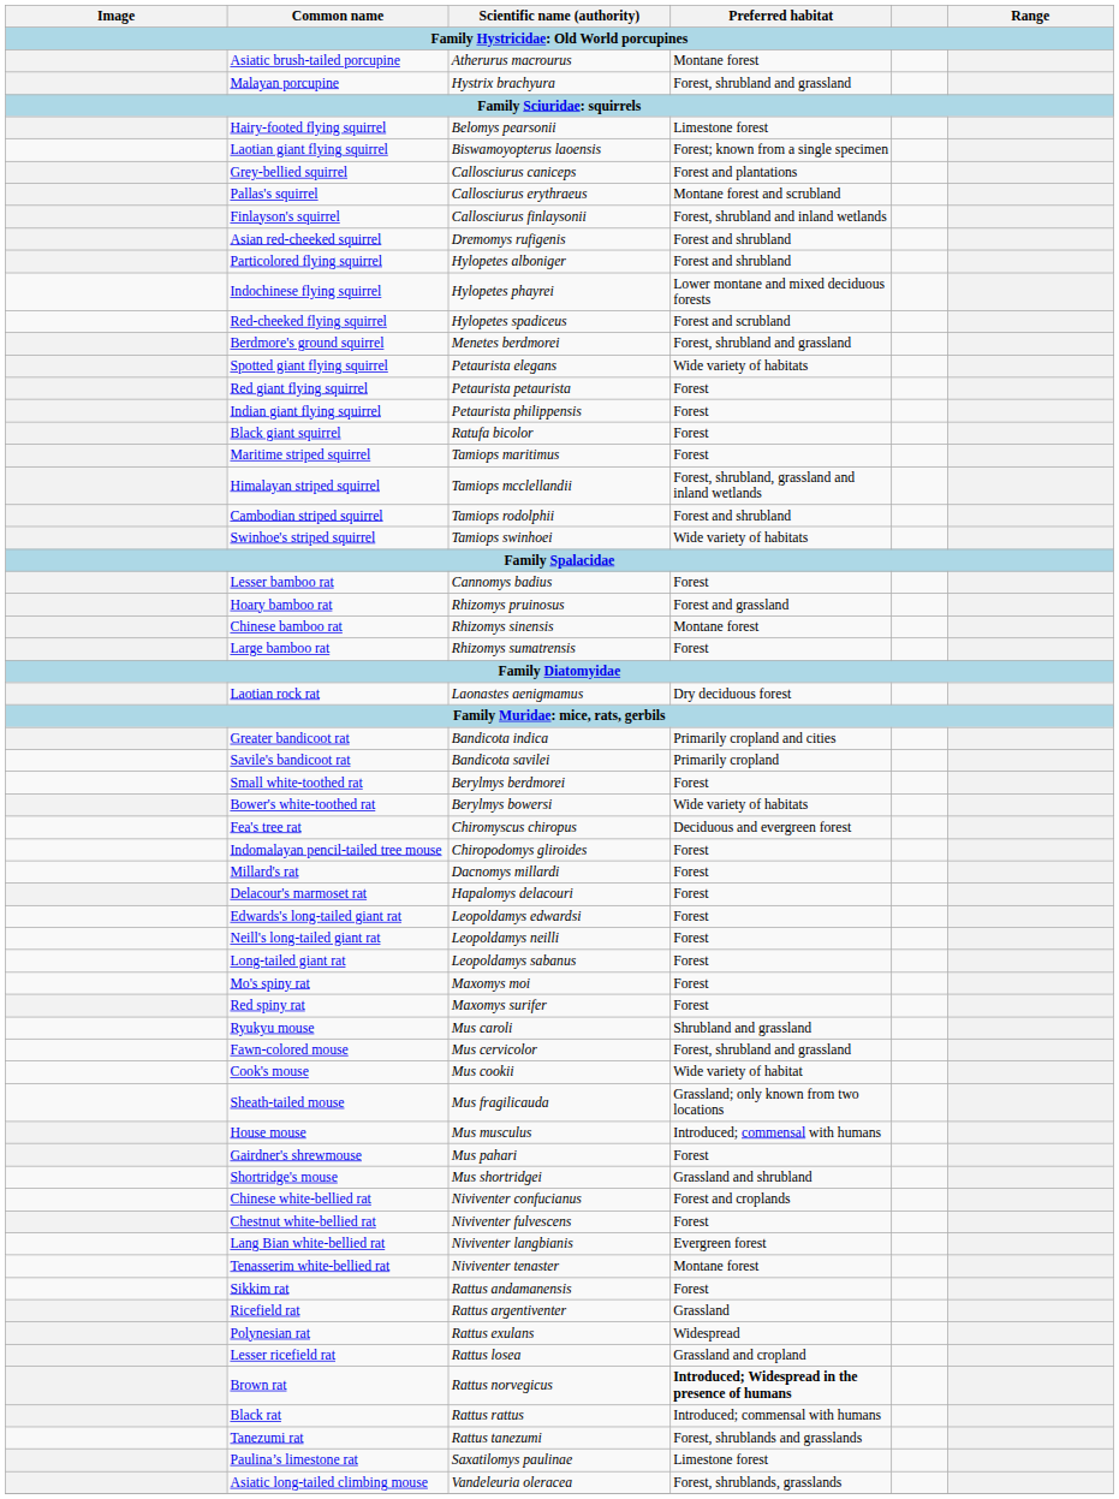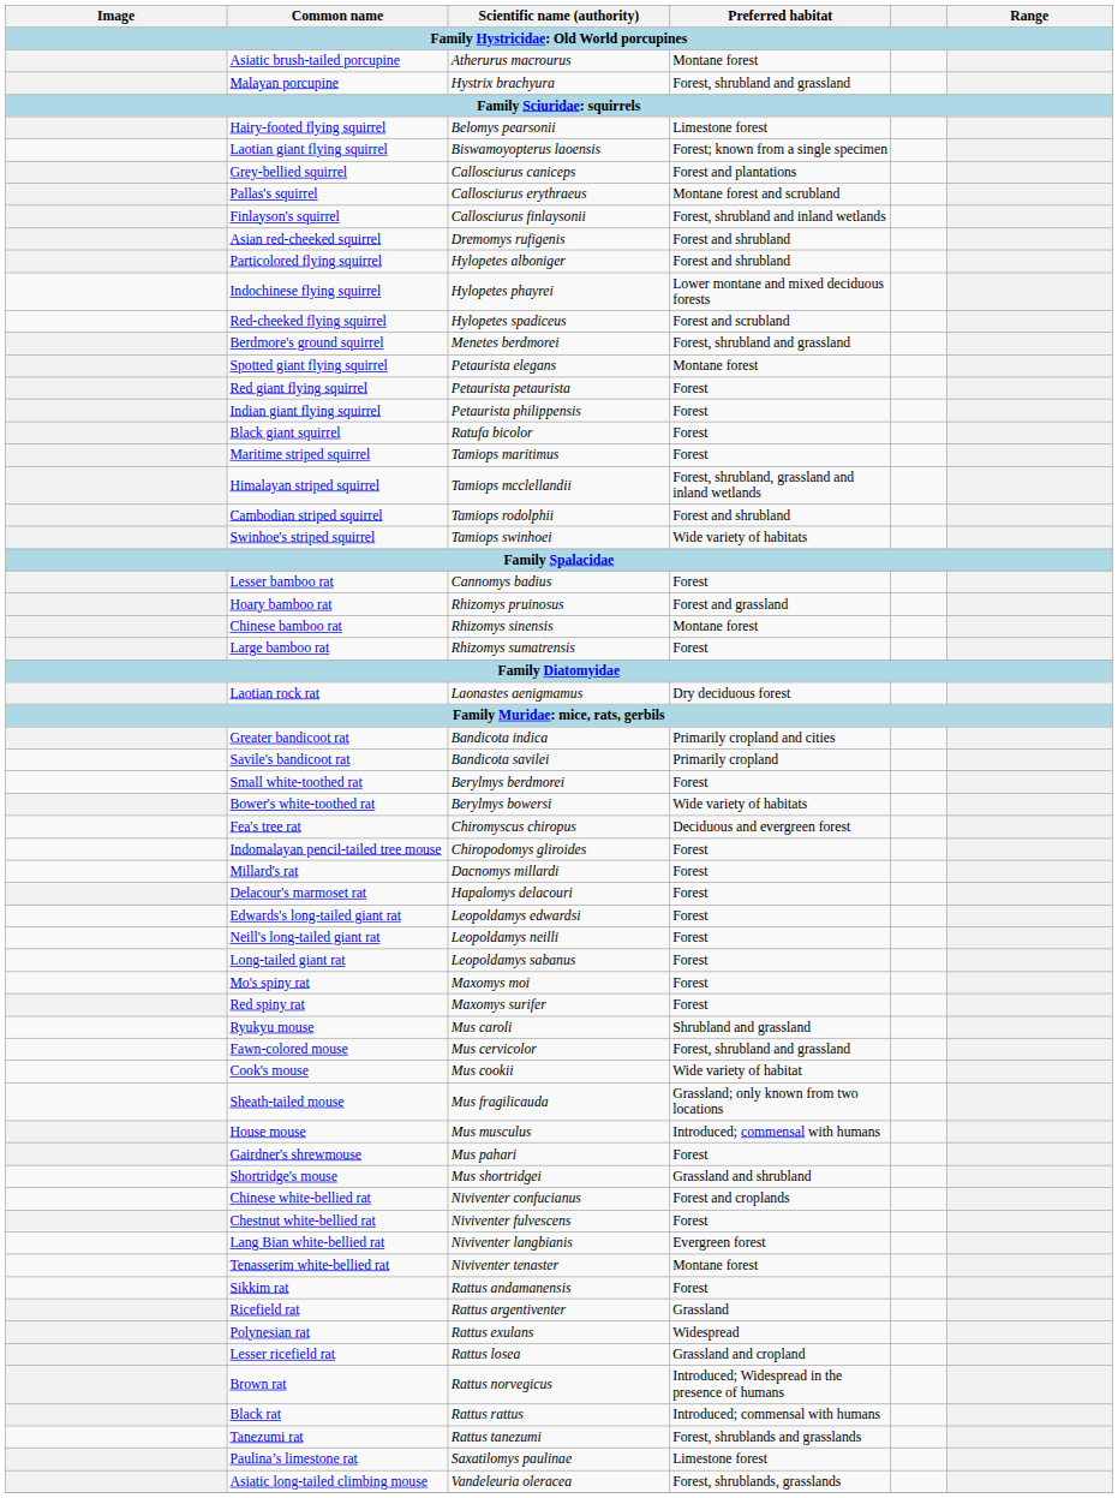 <table width=100% class="wikitable unsortable plainrowheaders">
 <tr>
 <th width="20%" style="text-align: center;">Image</th>
 <th width="20%">Common name</th>
 <th width="20%">Scientific name (authority)</th>
 <th width="20%">Preferred habitat</th>
 <th width="5%"></th>
 <th width="15%">Range</th>
 </tr>
 <tr>
 <td style="text-align:center;background:lightblue;" colspan=6><strong>Family <a href='#'>Hystricidae</a>: Old World porcupines</strong></td>
 </tr>
 <tr>
 <th style="text-align: center;"></th>
 <td><a href='#'>Asiatic brush-tailed porcupine</a></td>
 <td><em>Atherurus macrourus</em><br></td>
 <td>Montane forest</td>
 <td><br></td>
 <th style="text-align: center;"></th>
 </tr>
 <tr>
 <th style="text-align: center;"></th>
 <td><a href='#'>Malayan porcupine</a></td>
 <td><em>Hystrix brachyura</em><br></td>
 <td>Forest, shrubland and grassland</td>
 <td><br></td>
 <th style="text-align: center;"></th>
 </tr>
 <tr>
 <td style="text-align:center;background:lightblue;" colspan=6><strong>Family <a href='#'>Sciuridae</a>: squirrels</strong></td>
 </tr>
 <tr>
 <th style="text-align: center;"></th>
 <td><a href='#'>Hairy-footed flying squirrel</a></td>
 <td><em>Belomys pearsonii</em><br></td>
 <td>Limestone forest</td>
 <td><br></td>
 <th style="text-align: center;"></th>
 </tr>
 <tr>
 <td></td>
 <td><a href='#'>Laotian giant flying squirrel</a></td>
 <td><em>Biswamoyopterus laoensis</em><br></td>
 <td>Forest; known from a single specimen</td>
 <td><br></td>
 <th style="text-align: center;"></th>
 </tr>
 <tr>
 <th style="text-align: center;"></th>
 <td><a href='#'>Grey-bellied squirrel</a></td>
 <td><em>Callosciurus caniceps</em><br></td>
 <td>Forest and plantations</td>
 <td><br></td>
 <th style="text-align: center;"></th>
 </tr>
 <tr>
 <th style="text-align: center;"></th>
 <td><a href='#'>Pallas's squirrel</a></td>
 <td><em>Callosciurus erythraeus</em><br></td>
 <td>Montane forest and scrubland</td>
 <td><br></td>
 <th style="text-align: center;"></th>
 </tr>
 <tr>
 <th style="text-align: center;"></th>
 <td><a href='#'>Finlayson's squirrel</a></td>
 <td><em>Callosciurus finlaysonii</em><br></td>
 <td>Forest, shrubland and inland wetlands</td>
 <td><br></td>
 <th style="text-align: center;"></th>
 </tr>
 <tr>
 <th style="text-align: center;"></th>
 <td><a href='#'>Asian red-cheeked squirrel</a></td>
 <td><em>Dremomys rufigenis</em><br></td>
 <td>Forest and shrubland</td>
 <td><br></td>
 <th style="text-align: center;"></th>
 </tr>
 <tr>
 <th style="text-align: center;"></th>
 <td><a href='#'>Particolored flying squirrel</a></td>
 <td><em>Hylopetes alboniger</em><br></td>
 <td>Forest and shrubland</td>
 <td><br></td>
 <th style="text-align: center;"></th>
 </tr>
 <tr>
 <td></td>
 <td><a href='#'>Indochinese flying squirrel</a></td>
 <td><em>Hylopetes phayrei</em><br></td>
 <td>Lower montane and mixed deciduous forests</td>
 <td><br></td>
 <th style="text-align: center;"></th>
 </tr>
 <tr>
 <td></td>
 <td><a href='#'>Red-cheeked flying squirrel</a></td>
 <td><em>Hylopetes spadiceus</em><br></td>
 <td>Forest and scrubland</td>
 <td><br></td>
 <th style="text-align: center;"></th>
 </tr>
 <tr>
 <th style="text-align: center;"></th>
 <td><a href='#'>Berdmore's ground squirrel</a></td>
 <td><em>Menetes berdmorei</em><br></td>
 <td>Forest, shrubland and grassland</td>
 <td><br></td>
 <th style="text-align: center;"></th>
 </tr>
 <tr>
 <th style="text-align: center;"></th>
 <td><a href='#'>Spotted giant flying squirrel</a></td>
 <td><em>Petaurista elegans</em><br></td>
-<td>Wide variety of habitats</td>
+<td>Montane forest</td>
 <td><br></td>
 <th style="text-align: center;"></th>
 </tr>
 <tr>
 <th style="text-align: center;"></th>
 <td><a href='#'>Red giant flying squirrel</a></td>
 <td><em>Petaurista petaurista</em><br></td>
 <td>Forest</td>
 <td><br></td>
 <th style="text-align: center;"></th>
 </tr>
 <tr>
 <th style="text-align: center;"></th>
 <td><a href='#'>Indian giant flying squirrel</a></td>
 <td><em>Petaurista philippensis</em><br></td>
 <td>Forest</td>
 <td><br></td>
 <th style="text-align: center;"></th>
 </tr>
 <tr>
 <th style="text-align: center;"></th>
 <td><a href='#'>Black giant squirrel</a></td>
 <td><em>Ratufa bicolor</em><br></td>
 <td>Forest</td>
 <td><br></td>
 <th style="text-align: center;"></th>
 </tr>
 <tr>
 <th style="text-align: center;"></th>
 <td><a href='#'>Maritime striped squirrel</a></td>
 <td><em>Tamiops maritimus</em><br></td>
 <td>Forest</td>
 <td><br></td>
 <th style="text-align: center;"></th>
 </tr>
 <tr>
 <th style="text-align: center;"></th>
 <td><a href='#'>Himalayan striped squirrel</a></td>
 <td><em>Tamiops mcclellandii</em><br></td>
 <td>Forest, shrubland, grassland and inland wetlands</td>
 <td><br></td>
 <th style="text-align: center;"></th>
 </tr>
 <tr>
 <th style="text-align: center;"></th>
 <td><a href='#'>Cambodian striped squirrel</a></td>
 <td><em>Tamiops rodolphii</em><br></td>
 <td>Forest and shrubland</td>
 <td><br></td>
 <th style="text-align: center;"></th>
 </tr>
 <tr>
 <th style="text-align: center;"></th>
 <td><a href='#'>Swinhoe's striped squirrel</a></td>
 <td><em>Tamiops swinhoei</em><br></td>
 <td>Wide variety of habitats</td>
 <td><br></td>
 <th style="text-align: center;"></th>
 </tr>
 <tr>
 <td style="text-align:center;background:lightblue;" colspan=6><strong>Family <a href='#'>Spalacidae</a></strong></td>
 </tr>
 <tr>
 <th style="text-align: center;"></th>
 <td><a href='#'>Lesser bamboo rat</a></td>
 <td><em>Cannomys badius</em><br></td>
 <td>Forest</td>
 <td><br></td>
 <th style="text-align: center;"></th>
 </tr>
 <tr>
 <th style="text-align: center;"></th>
 <td><a href='#'>Hoary bamboo rat</a></td>
 <td><em>Rhizomys pruinosus</em><br></td>
 <td>Forest and grassland</td>
 <td><br></td>
 <th style="text-align: center;"></th>
 </tr>
 <tr>
 <th style="text-align: center;"></th>
 <td><a href='#'>Chinese bamboo rat</a></td>
 <td><em>Rhizomys sinensis</em><br></td>
 <td>Montane forest</td>
 <td><br></td>
 <th style="text-align: center;"></th>
 </tr>
 <tr>
 <th style="text-align: center;"></th>
 <td><a href='#'>Large bamboo rat</a></td>
 <td><em>Rhizomys sumatrensis</em><br></td>
 <td>Forest</td>
 <td><br></td>
 <th style="text-align: center;"></th>
 </tr>
 <tr>
 <td style="text-align:center;background:lightblue;" colspan=6><strong>Family <a href='#'>Diatomyidae</a></strong></td>
 </tr>
 <tr>
 <th style="text-align: center;"></th>
 <td><a href='#'>Laotian rock rat</a></td>
 <td><em>Laonastes aenigmamus</em><br></td>
 <td>Dry deciduous forest</td>
 <td><br></td>
 <th style="text-align: center;"></th>
 </tr>
 <tr>
 <td style="text-align:center;background:lightblue;" colspan=6><strong>Family <a href='#'>Muridae</a>: mice, rats, gerbils</strong></td>
 </tr>
 <tr>
 <th style="text-align: center;"></th>
 <td><a href='#'>Greater bandicoot rat</a></td>
 <td><em>Bandicota indica</em><br></td>
 <td>Primarily cropland and cities</td>
 <td><br></td>
 <th style="text-align: center;"></th>
 </tr>
 <tr>
 <td></td>
 <td><a href='#'>Savile's bandicoot rat</a></td>
 <td><em>Bandicota savilei</em><br></td>
 <td>Primarily cropland</td>
 <td><br></td>
 <th style="text-align: center;"></th>
 </tr>
 <tr>
 <td></td>
 <td><a href='#'>Small white-toothed rat</a></td>
 <td><em>Berylmys berdmorei</em><br></td>
 <td>Forest</td>
 <td><br></td>
 <th style="text-align: center;"></th>
 </tr>
 <tr>
 <th style="text-align: center;"></th>
 <td><a href='#'>Bower's white-toothed rat</a></td>
 <td><em>Berylmys bowersi</em><br></td>
 <td>Wide variety of habitats</td>
 <td><br></td>
 <th style="text-align: center;"></th>
 </tr>
 <tr>
 <td></td>
 <td><a href='#'>Fea's tree rat</a></td>
 <td><em>Chiromyscus chiropus</em><br></td>
 <td>Deciduous and evergreen forest</td>
 <td><br></td>
 <th style="text-align: center;"></th>
 </tr>
 <tr>
 <td></td>
 <td><a href='#'>Indomalayan pencil-tailed tree mouse</a></td>
 <td><em>Chiropodomys gliroides</em><br></td>
 <td>Forest</td>
 <td><br></td>
 <th style="text-align: center;"></th>
 </tr>
 <tr>
 <td></td>
 <td><a href='#'>Millard's rat</a></td>
 <td><em>Dacnomys millardi</em><br></td>
 <td>Forest</td>
 <td><br></td>
 <th style="text-align: center;"></th>
 </tr>
 <tr>
 <th style="text-align: center;"></th>
 <td><a href='#'>Delacour's marmoset rat</a></td>
 <td><em>Hapalomys delacouri</em><br></td>
 <td>Forest</td>
 <td><br></td>
 <th style="text-align: center;"></th>
 </tr>
 <tr>
 <td></td>
 <td><a href='#'>Edwards's long-tailed giant rat</a></td>
 <td><em>Leopoldamys edwardsi</em><br></td>
 <td>Forest</td>
 <td><br></td>
 <th style="text-align: center;"></th>
 </tr>
 <tr>
 <td></td>
 <td><a href='#'>Neill's long-tailed giant rat</a></td>
 <td><em>Leopoldamys neilli</em><br></td>
 <td>Forest</td>
 <td><br></td>
 <th style="text-align: center;"></th>
 </tr>
 <tr>
 <td></td>
 <td><a href='#'>Long-tailed giant rat</a></td>
 <td><em>Leopoldamys sabanus</em><br></td>
 <td>Forest</td>
 <td><br></td>
 <th style="text-align: center;"></th>
 </tr>
 <tr>
 <td></td>
 <td><a href='#'>Mo's spiny rat</a></td>
 <td><em>Maxomys moi</em><br></td>
 <td>Forest</td>
 <td><br></td>
 <th style="text-align: center;"></th>
 </tr>
 <tr>
 <th style="text-align: center;"></th>
 <td><a href='#'>Red spiny rat</a></td>
 <td><em>Maxomys surifer</em><br></td>
 <td>Forest</td>
 <td><br></td>
 <th style="text-align: center;"></th>
 </tr>
 <tr>
 <td></td>
 <td><a href='#'>Ryukyu mouse</a></td>
 <td><em>Mus caroli</em><br></td>
 <td>Shrubland and grassland</td>
 <td><br></td>
 <th style="text-align: center;"></th>
 </tr>
 <tr>
 <td></td>
 <td><a href='#'>Fawn-colored mouse</a></td>
 <td><em>Mus cervicolor</em><br></td>
 <td>Forest, shrubland and grassland</td>
 <td><br></td>
 <th style="text-align: center;"></th>
 </tr>
 <tr>
 <td></td>
 <td><a href='#'>Cook's mouse</a></td>
 <td><em>Mus cookii</em><br></td>
 <td>Wide variety of habitat</td>
 <td><br></td>
 <th style="text-align: center;"></th>
 </tr>
 <tr>
 <td></td>
 <td><a href='#'>Sheath-tailed mouse</a></td>
 <td><em>Mus fragilicauda</em><br></td>
 <td>Grassland; only known from two locations</td>
 <td><br></td>
 <th style="text-align: center;"></th>
 </tr>
 <tr>
 <th style="text-align: center;"></th>
 <td><a href='#'>House mouse</a></td>
 <td><em>Mus musculus</em><br></td>
 <td>Introduced; <a href='#'>commensal</a> with humans</td>
 <td><br></td>
 <th style="text-align: center;"></th>
 </tr>
 <tr>
 <th style="text-align: center;"></th>
 <td><a href='#'>Gairdner's shrewmouse</a></td>
 <td><em>Mus pahari</em><br></td>
 <td>Forest</td>
 <td><br></td>
 <th style="text-align: center;"></th>
 </tr>
 <tr>
 <td></td>
 <td><a href='#'>Shortridge's mouse</a></td>
 <td><em>Mus shortridgei</em><br></td>
 <td>Grassland and shrubland</td>
 <td><br></td>
 <th style="text-align: center;"></th>
 </tr>
 <tr>
 <td></td>
 <td><a href='#'>Chinese white-bellied rat</a></td>
 <td><em>Niviventer confucianus</em><br></td>
 <td>Forest and croplands</td>
 <td><br></td>
 <th style="text-align: center;"></th>
 </tr>
 <tr>
 <th style="text-align: center;"></th>
 <td><a href='#'>Chestnut white-bellied rat</a></td>
 <td><em>Niviventer fulvescens</em><br></td>
 <td>Forest</td>
 <td><br></td>
 <th style="text-align: center;"></th>
 </tr>
 <tr>
 <td></td>
 <td><a href='#'>Lang Bian white-bellied rat</a></td>
 <td><em>Niviventer langbianis</em><br></td>
 <td>Evergreen forest</td>
 <td><br></td>
 <th style="text-align: center;"></th>
 </tr>
 <tr>
 <td></td>
 <td><a href='#'>Tenasserim white-bellied rat</a></td>
 <td><em>Niviventer tenaster</em><br></td>
 <td>Montane forest</td>
 <td><br></td>
 <th style="text-align: center;"></th>
 </tr>
 <tr>
 <td></td>
 <td><a href='#'>Sikkim rat</a></td>
 <td><em>Rattus andamanensis</em><br></td>
 <td>Forest</td>
 <td><br></td>
 <th style="text-align: center;"></th>
 </tr>
 <tr>
 <th style="text-align: center;"></th>
 <td><a href='#'>Ricefield rat</a></td>
 <td><em>Rattus argentiventer</em><br></td>
 <td>Grassland</td>
 <td><br></td>
 <th style="text-align: center;"></th>
 </tr>
 <tr>
 <th style="text-align: center;"></th>
 <td><a href='#'>Polynesian rat</a></td>
 <td><em>Rattus exulans</em><br></td>
 <td>Widespread</td>
 <td><br></td>
 <th style="text-align: center;"></th>
 </tr>
 <tr>
 <th style="text-align: center;"></th>
 <td><a href='#'>Lesser ricefield rat</a></td>
 <td><em>Rattus losea</em><br></td>
 <td>Grassland and cropland</td>
 <td><br></td>
 <th style="text-align: center;"></th>
 </tr>
 <tr>
 <th style="text-align: center;"></th>
 <td><a href='#'>Brown rat</a></td>
 <td><em>Rattus norvegicus</em><br></td>
-<td><strong>Introduced; Widespread in the presence of humans</strong></td>
+<td>Introduced; Widespread in the presence of humans</td>
 <td><br></td>
 <th style="text-align: center;"></th>
 </tr>
 <tr>
 <th style="text-align: center;"></th>
 <td><a href='#'>Black rat</a></td>
 <td><em>Rattus rattus</em><br></td>
 <td>Introduced; commensal with humans</td>
 <td><br></td>
 <th style="text-align: center;"></th>
 </tr>
 <tr>
 <td></td>
 <td><a href='#'>Tanezumi rat</a></td>
 <td><em>Rattus tanezumi</em><br></td>
 <td>Forest, shrublands and grasslands</td>
 <td><br></td>
 <th style="text-align: center;"></th>
 </tr>
 <tr>
 <th style="text-align: center;"></th>
 <td><a href='#'>Paulina’s limestone rat</a></td>
 <td><em>Saxatilomys paulinae</em><br></td>
 <td>Limestone forest</td>
 <td><br></td>
 <th style="text-align: center;"></th>
 </tr>
 <tr>
 <th style="text-align: center;"></th>
 <td><a href='#'>Asiatic long-tailed climbing mouse</a></td>
 <td><em>Vandeleuria oleracea</em><br></td>
 <td>Forest, shrublands, grasslands</td>
 <td><br></td>
 <th style="text-align: center;"></th>
 </tr>
 <tr>
 </tr>
 </table>
